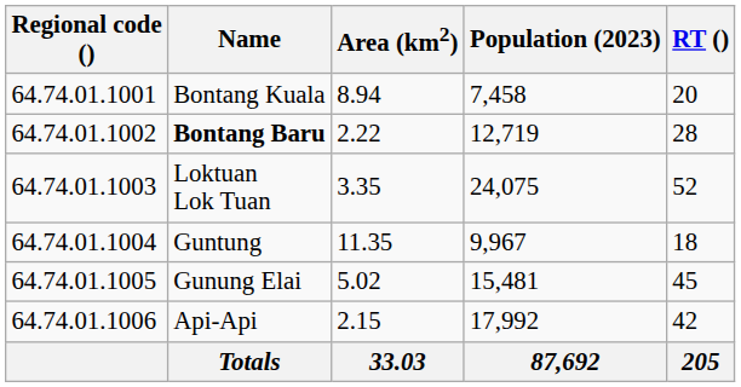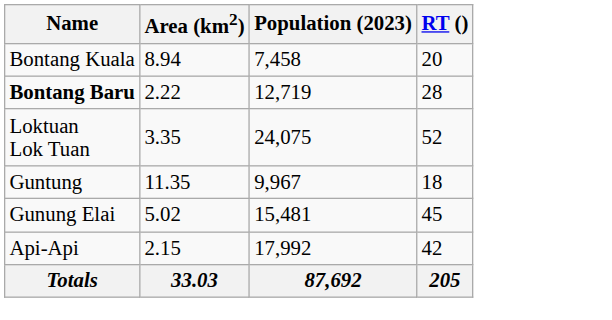 <table class="wikitable sortable">
 <tr>
-<th>Regional code<br>()</th>
 <th>Name</th>
 <th>Area (km<sup>2</sup>)</th>
 <th>Population (2023)</th>
 <th><a href='#'>RT</a> ()</th>
 </tr>
 <tr>
-<td>64.74.01.1001</td>
 <td>Bontang Kuala</td>
 <td>8.94</td>
 <td>7,458</td>
 <td>20</td>
 </tr>
 <tr>
-<td>64.74.01.1002</td>
 <td><strong>Bontang Baru</strong></td>
 <td>2.22</td>
 <td>12,719</td>
 <td>28</td>
 </tr>
 <tr>
-<td>64.74.01.1003</td>
 <td>Loktuan<br>Lok Tuan</td>
 <td>3.35</td>
 <td>24,075</td>
 <td>52</td>
 </tr>
 <tr>
-<td>64.74.01.1004</td>
 <td>Guntung</td>
 <td>11.35</td>
 <td>9,967</td>
 <td>18</td>
 </tr>
 <tr>
-<td>64.74.01.1005</td>
 <td>Gunung Elai</td>
 <td>5.02</td>
 <td>15,481</td>
 <td>45</td>
 </tr>
 <tr>
-<td>64.74.01.1006</td>
 <td>Api-Api</td>
 <td>2.15</td>
 <td>17,992</td>
 <td>42</td>
 </tr>
 <tr>
-<th></th>
 <th><em>Totals</em></th>
 <th><em>33.03</em></th>
 <th><em>87,692</em></th>
 <th><em>205</em></th>
 </tr>
 </table>
